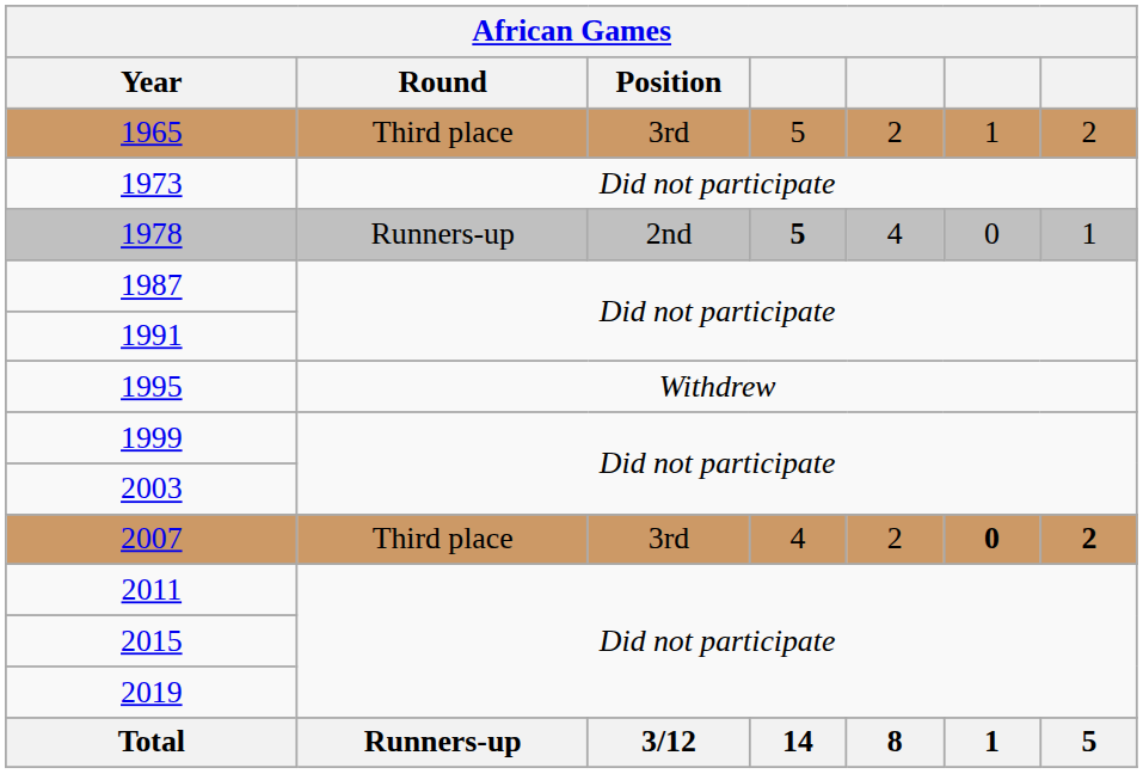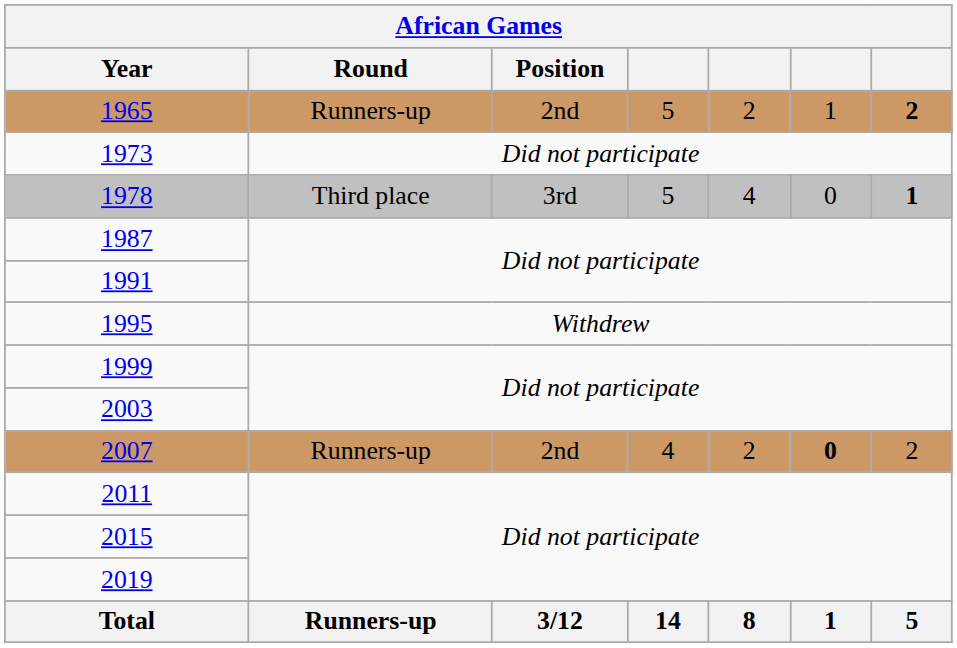 <table class="wikitable" style="font-size:90%; text-align:center;" width="60%">
 <tr>
 <th colspan="7"><a href='#'>African Games</a></th>
 </tr>
 <tr>
 <th width="15%">Year</th>
 <th width="15%">Round</th>
 <th width="5%">Position</th>
 <th width="5%"></th>
 <th width="5%"></th>
 <th width="5%"></th>
 <th width="5%"></th>
 </tr>
 <tr style="background:#c96;">
 <td> <a href='#'>1965</a></td>
-<td>Third place</td>
-<td>3rd</td>
+<td>Runners-up</td>
+<td>2nd</td>
 <td>5</td>
 <td>2</td>
 <td>1</td>
-<td>2</td>
+<td><strong>2</strong></td>
 </tr>
 <tr>
 <td> <a href='#'>1973</a></td>
 <td colspan="6"><em>Did not participate</em></td>
 </tr>
 <tr style="background:silver;">
 <td> <a href='#'>1978</a></td>
-<td>Runners-up</td>
-<td>2nd</td>
-<td><strong>5</strong></td>
+<td>Third place</td>
+<td>3rd</td>
+<td>5</td>
 <td>4</td>
 <td>0</td>
-<td>1</td>
+<td><strong>1</strong></td>
 </tr>
 <tr>
 <td> <a href='#'>1987</a></td>
 <td colspan="6" rowspan="2"><em>Did not participate</em></td>
 </tr>
 <tr>
 <td> <a href='#'>1991</a></td>
 </tr>
 <tr>
 <td> <a href='#'>1995</a></td>
 <td colspan="6"><em>Withdrew</em></td>
 </tr>
 <tr>
 <td> <a href='#'>1999</a></td>
 <td colspan="6" rowspan="2"><em>Did not participate</em></td>
 </tr>
 <tr>
 <td> <a href='#'>2003</a></td>
 </tr>
 <tr style="background:#c96;">
 <td> <a href='#'>2007</a></td>
-<td>Third place</td>
-<td>3rd</td>
+<td>Runners-up</td>
+<td>2nd</td>
 <td>4</td>
 <td>2</td>
 <td><strong>0</strong></td>
-<td><strong>2</strong></td>
+<td>2</td>
 </tr>
 <tr>
 <td> <a href='#'>2011</a></td>
 <td colspan="6" rowspan="3"><em>Did not participate</em></td>
 </tr>
 <tr>
 <td> <a href='#'>2015</a></td>
 </tr>
 <tr>
 <td> <a href='#'>2019</a></td>
 </tr>
 <tr>
 <th>Total</th>
 <th>Runners-up</th>
 <th>3/12</th>
 <th>14</th>
 <th>8</th>
 <th>1</th>
 <th>5</th>
 </tr>
 </table>
